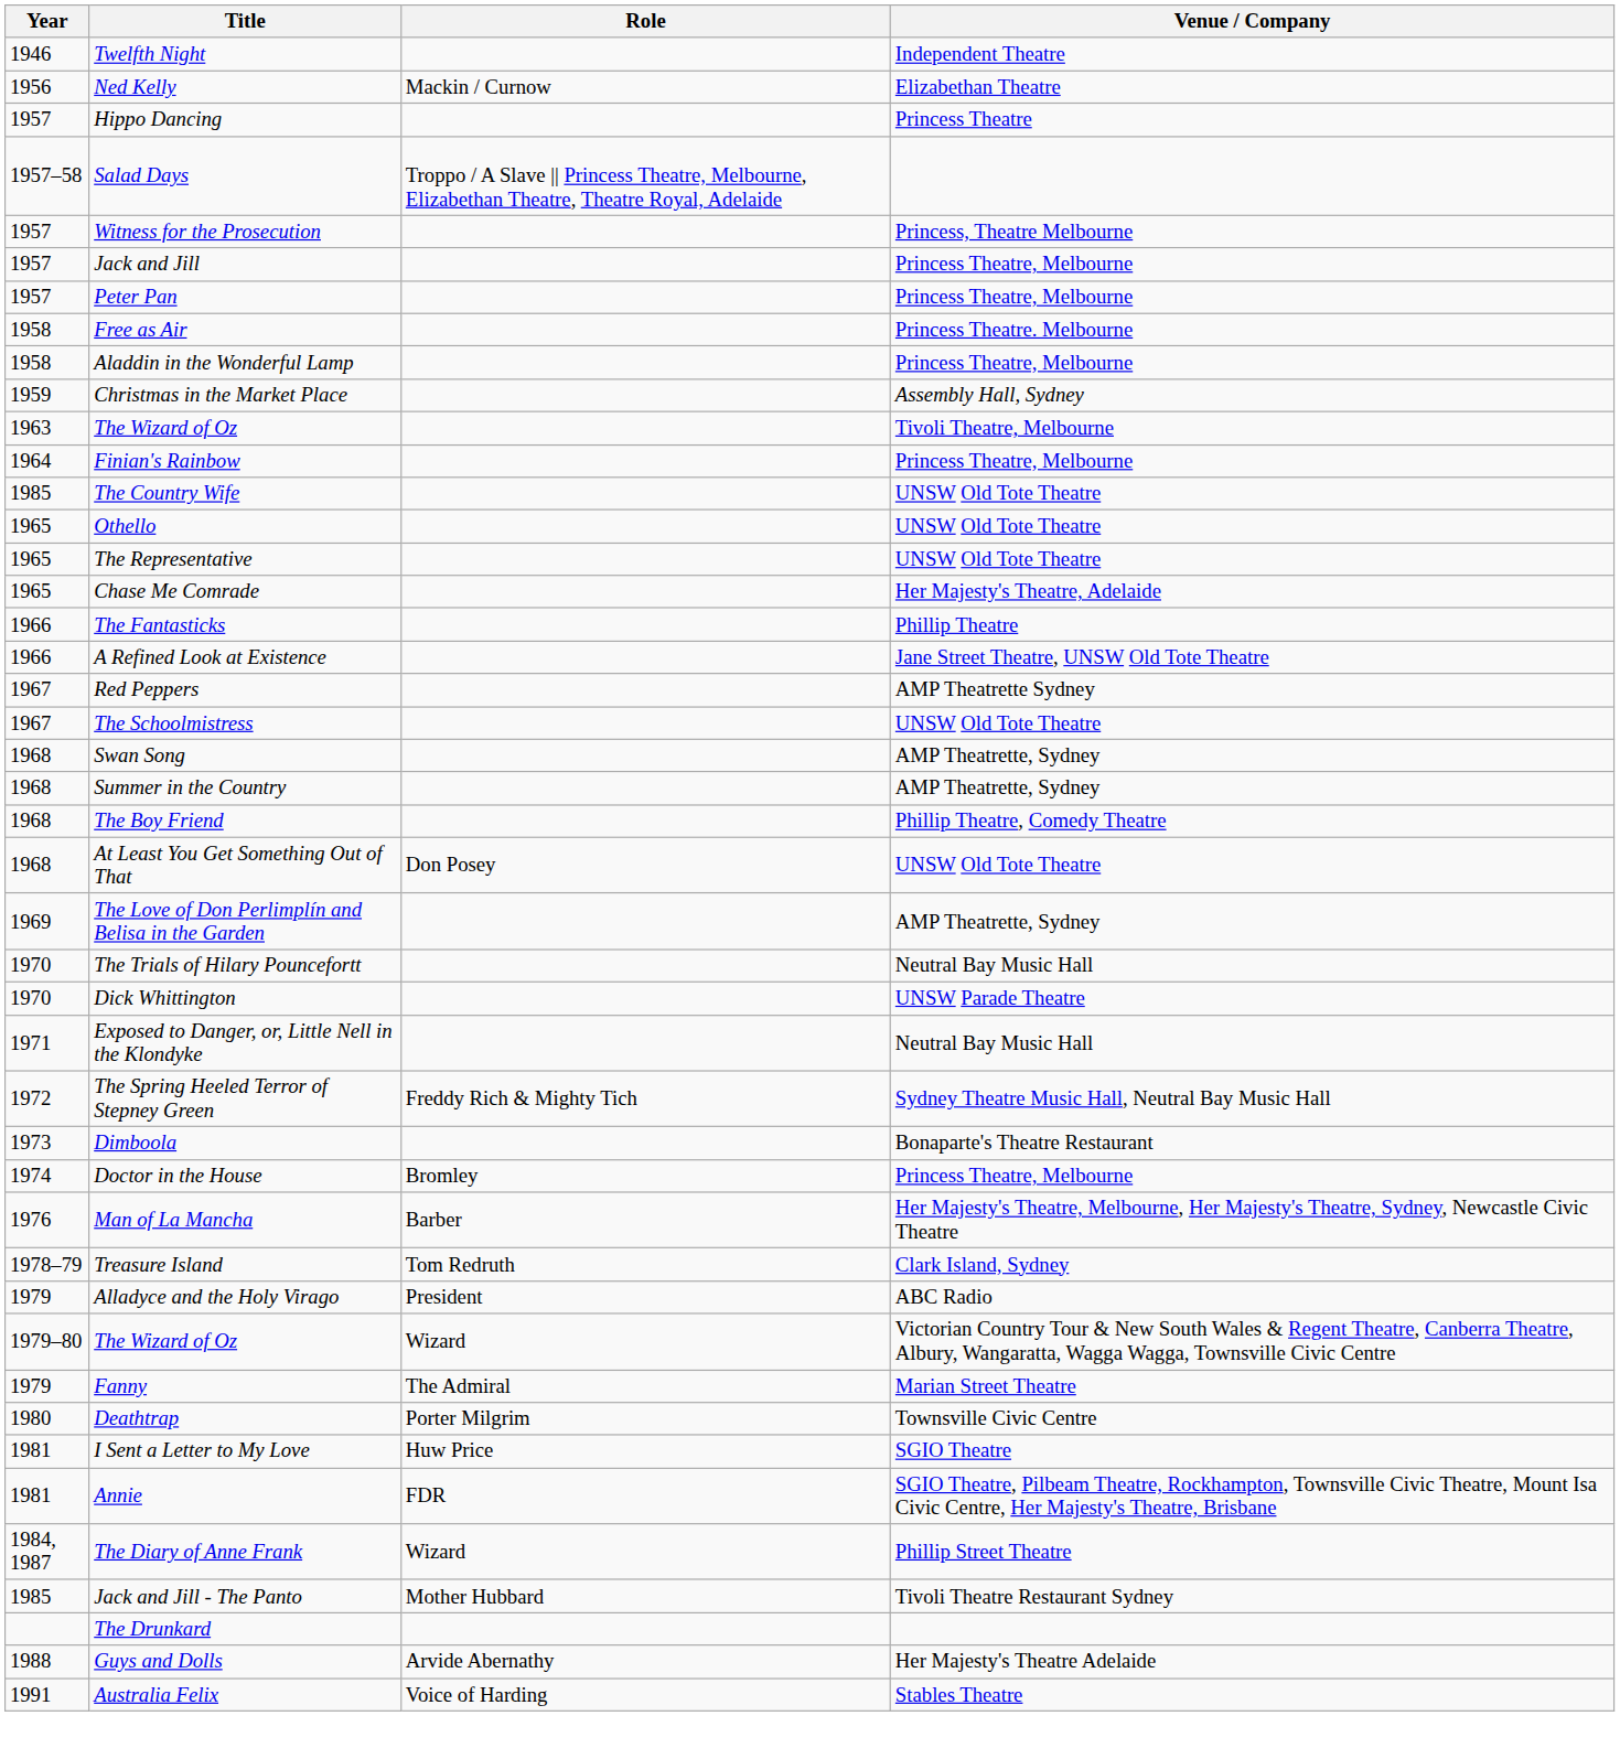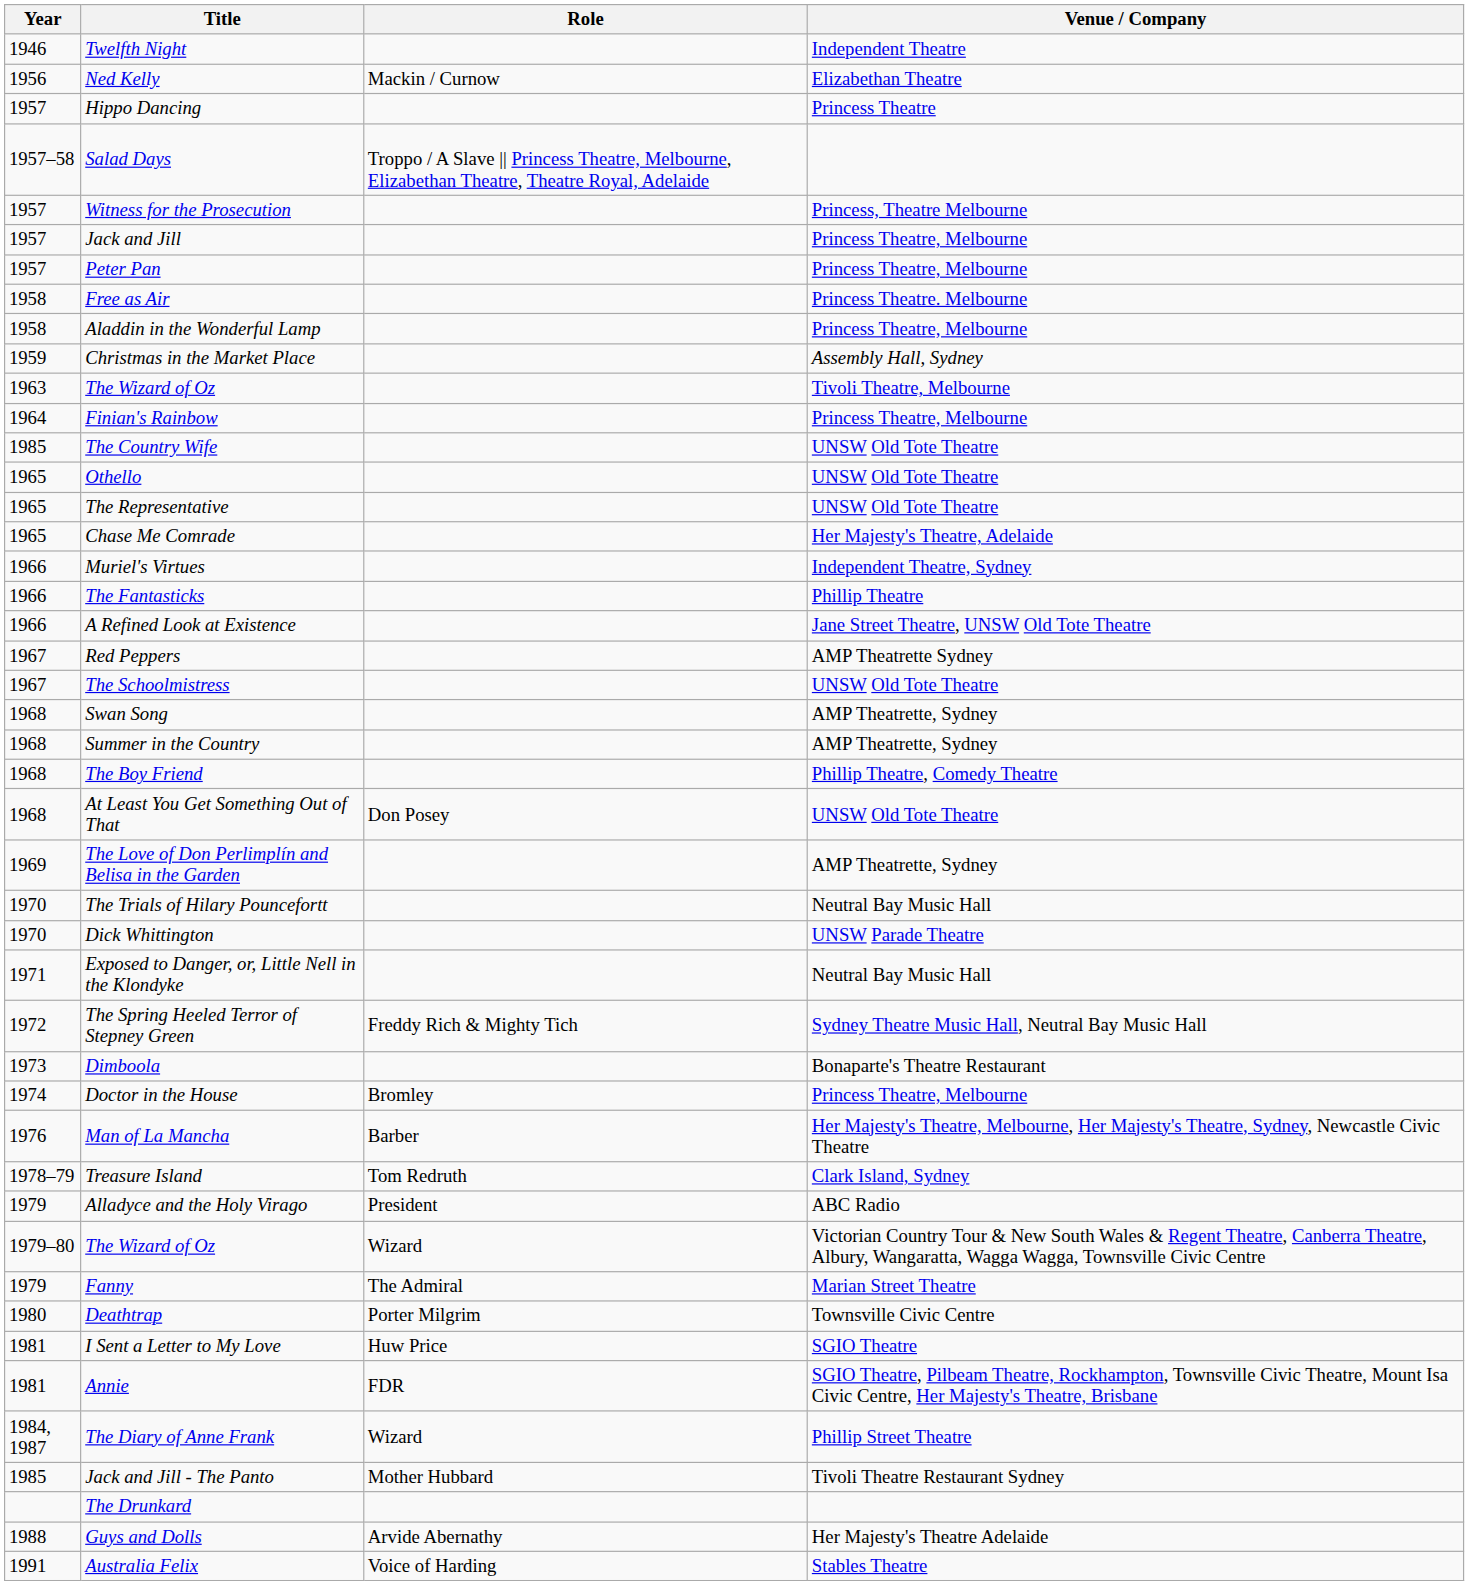 <table class="wikitable">
 <tr>
 <th>Year</th>
 <th>Title</th>
 <th>Role</th>
 <th>Venue / Company</th>
 </tr>
 <tr>
 <td>1946</td>
 <td><em><a href='#'>Twelfth Night</a></em></td>
 <td></td>
 <td><a href='#'>Independent Theatre</a></td>
 </tr>
 <tr>
 <td>1956</td>
 <td><em><a href='#'>Ned Kelly</a></em></td>
 <td>Mackin / Curnow</td>
 <td><a href='#'>Elizabethan Theatre</a></td>
 </tr>
 <tr>
 <td>1957</td>
 <td><em>Hippo Dancing</em></td>
 <td></td>
 <td><a href='#'>Princess Theatre</a></td>
 </tr>
 <tr>
 <td>1957–58</td>
 <td><em><a href='#'>Salad Days</a></em></td>
 <td><br>Troppo / A Slave || <a href='#'>Princess Theatre, Melbourne</a>, <a href='#'>Elizabethan Theatre</a>, <a href='#'>Theatre Royal, Adelaide</a></td>
 </tr>
 <tr>
 <td>1957</td>
 <td><em><a href='#'>Witness for the Prosecution</a></em></td>
 <td></td>
 <td><a href='#'>Princess, Theatre Melbourne</a></td>
 </tr>
 <tr>
 <td>1957</td>
 <td><em>Jack and Jill</em></td>
 <td></td>
 <td><a href='#'>Princess Theatre, Melbourne</a></td>
 </tr>
 <tr>
 <td>1957</td>
 <td><em><a href='#'>Peter Pan</a></em></td>
 <td></td>
 <td><a href='#'>Princess Theatre, Melbourne</a></td>
 </tr>
 <tr>
 <td>1958</td>
 <td><em><a href='#'>Free as Air</a></em></td>
 <td></td>
 <td><a href='#'>Princess Theatre. Melbourne</a></td>
 </tr>
 <tr>
 <td>1958</td>
 <td><em>Aladdin in the Wonderful Lamp</em></td>
 <td></td>
 <td><a href='#'>Princess Theatre, Melbourne</a></td>
 </tr>
 <tr>
 <td>1959</td>
 <td><em>Christmas in the Market Place</em></td>
 <td></td>
 <td><em>Assembly Hall, Sydney</em></td>
 </tr>
 <tr>
 <td>1963</td>
 <td><em><a href='#'>The Wizard of Oz</a></em></td>
 <td></td>
 <td><a href='#'>Tivoli Theatre, Melbourne</a></td>
 </tr>
 <tr>
 <td>1964</td>
 <td><em><a href='#'>Finian's Rainbow</a></em></td>
 <td></td>
 <td><a href='#'>Princess Theatre, Melbourne</a></td>
 </tr>
 <tr>
 <td>1985</td>
 <td><em><a href='#'>The Country Wife</a></em></td>
 <td></td>
 <td><a href='#'>UNSW</a> <a href='#'>Old Tote Theatre</a></td>
 </tr>
 <tr>
 <td>1965</td>
 <td><em><a href='#'>Othello</a></em></td>
 <td></td>
 <td><a href='#'>UNSW</a> <a href='#'>Old Tote Theatre</a></td>
 </tr>
 <tr>
 <td>1965</td>
 <td><em>The Representative</em></td>
 <td></td>
 <td><a href='#'>UNSW</a> <a href='#'>Old Tote Theatre</a></td>
 </tr>
 <tr>
 <td>1965</td>
 <td><em>Chase Me Comrade</em></td>
 <td></td>
 <td><a href='#'>Her Majesty's Theatre, Adelaide</a></td>
+</tr>
+<tr>
+<td>1966</td>
+<td><em>Muriel's Virtues</em></td>
+<td></td>
+<td><a href='#'>Independent Theatre, Sydney</a></td>
 </tr>
 <tr>
 <td>1966</td>
 <td><em><a href='#'>The Fantasticks</a></em></td>
 <td></td>
 <td><a href='#'>Phillip Theatre</a></td>
 </tr>
 <tr>
 <td>1966</td>
 <td><em>A Refined Look at Existence</em></td>
 <td></td>
 <td><a href='#'>Jane Street Theatre</a>,  <a href='#'>UNSW</a> <a href='#'>Old Tote Theatre</a></td>
 </tr>
 <tr>
 <td>1967</td>
 <td><em>Red Peppers</em></td>
 <td></td>
 <td>AMP Theatrette Sydney</td>
 </tr>
 <tr>
 <td>1967</td>
 <td><em><a href='#'>The Schoolmistress</a></em></td>
 <td></td>
 <td><a href='#'>UNSW</a> <a href='#'>Old Tote Theatre</a></td>
 </tr>
 <tr>
 <td>1968</td>
 <td><em>Swan Song</em></td>
 <td></td>
 <td>AMP Theatrette, Sydney</td>
 </tr>
 <tr>
 <td>1968</td>
 <td><em>Summer in the Country</em></td>
 <td></td>
 <td>AMP Theatrette, Sydney</td>
 </tr>
 <tr>
 <td>1968</td>
 <td><em><a href='#'>The Boy Friend</a></em></td>
 <td></td>
 <td><a href='#'>Phillip Theatre</a>, <a href='#'>Comedy Theatre</a></td>
 </tr>
 <tr>
 <td>1968</td>
 <td><em>At Least You Get Something Out of That</em></td>
 <td>Don Posey</td>
 <td><a href='#'>UNSW</a> <a href='#'>Old Tote Theatre</a></td>
 </tr>
 <tr>
 <td>1969</td>
 <td><em><a href='#'>The Love of Don Perlimplín and Belisa in the Garden</a></em></td>
 <td></td>
 <td>AMP Theatrette, Sydney</td>
 </tr>
 <tr>
 <td>1970</td>
 <td><em>The Trials of Hilary Pouncefortt</em></td>
 <td></td>
 <td>Neutral Bay Music Hall</td>
 </tr>
 <tr>
 <td>1970</td>
 <td><em>Dick Whittington</em></td>
 <td></td>
 <td><a href='#'>UNSW</a> <a href='#'>Parade Theatre</a></td>
 </tr>
 <tr>
 <td>1971</td>
 <td><em>Exposed to Danger, or, Little Nell in the Klondyke</em></td>
 <td></td>
 <td>Neutral Bay Music Hall</td>
 </tr>
 <tr>
 <td>1972</td>
 <td><em>The Spring Heeled Terror of Stepney Green</em></td>
 <td>Freddy Rich & Mighty Tich</td>
 <td><a href='#'>Sydney Theatre Music Hall</a>, Neutral Bay Music Hall</td>
 </tr>
 <tr>
 <td>1973</td>
 <td><em><a href='#'>Dimboola</a></em></td>
 <td></td>
 <td>Bonaparte's Theatre Restaurant</td>
 </tr>
 <tr>
 <td>1974</td>
 <td><em>Doctor in the House</em></td>
 <td>Bromley</td>
 <td><a href='#'>Princess Theatre, Melbourne</a></td>
 </tr>
 <tr>
 <td>1976</td>
 <td><em><a href='#'>Man of La Mancha</a></em></td>
 <td>Barber</td>
 <td><a href='#'>Her Majesty's Theatre, Melbourne</a>, <a href='#'>Her Majesty's Theatre, Sydney</a>, Newcastle Civic Theatre</td>
 </tr>
 <tr>
 <td>1978–79</td>
 <td><em>Treasure Island</em></td>
 <td>Tom Redruth</td>
 <td><a href='#'>Clark Island, Sydney</a></td>
 </tr>
 <tr>
 <td>1979</td>
 <td><em>Alladyce and the Holy Virago</em></td>
 <td>President</td>
 <td>ABC Radio</td>
 </tr>
 <tr>
 <td>1979–80</td>
 <td><em><a href='#'>The Wizard of Oz</a></em></td>
 <td>Wizard</td>
 <td>Victorian Country Tour & New South Wales & <a href='#'>Regent Theatre</a>, <a href='#'>Canberra Theatre</a>, Albury,  Wangaratta, Wagga Wagga, Townsville Civic Centre</td>
 </tr>
 <tr>
 <td>1979</td>
 <td><em><a href='#'>Fanny</a></em></td>
 <td>The Admiral</td>
 <td><a href='#'>Marian Street Theatre</a></td>
 </tr>
 <tr>
 <td>1980</td>
 <td><em><a href='#'>Deathtrap</a></em></td>
 <td>Porter Milgrim</td>
 <td>Townsville Civic Centre</td>
 </tr>
 <tr>
 <td>1981</td>
 <td><em>I Sent a Letter to My Love</em></td>
 <td>Huw Price</td>
 <td><a href='#'>SGIO Theatre</a></td>
 </tr>
 <tr>
 <td>1981</td>
 <td><em><a href='#'>Annie</a></em></td>
 <td>FDR</td>
 <td><a href='#'>SGIO Theatre</a>, <a href='#'>Pilbeam Theatre, Rockhampton</a>, Townsville Civic Theatre, Mount Isa Civic Centre, <a href='#'>Her Majesty's Theatre, Brisbane</a></td>
 </tr>
 <tr>
 <td>1984, 1987</td>
 <td><em><a href='#'>The Diary of Anne Frank</a></em></td>
 <td>Wizard</td>
 <td><a href='#'>Phillip Street Theatre</a></td>
 </tr>
 <tr>
 <td>1985</td>
 <td><em>Jack and Jill - The Panto</em></td>
 <td>Mother Hubbard</td>
 <td>Tivoli Theatre Restaurant Sydney</td>
 </tr>
 <tr>
 <td></td>
 <td><em><a href='#'>The Drunkard</a></em></td>
 <td></td>
 <td></td>
 </tr>
 <tr>
 <td>1988</td>
 <td><em><a href='#'>Guys and Dolls</a></em></td>
 <td>Arvide Abernathy</td>
 <td>Her Majesty's Theatre Adelaide</td>
 </tr>
 <tr>
 <td>1991</td>
 <td><em><a href='#'>Australia Felix</a></em></td>
 <td>Voice of Harding</td>
 <td><a href='#'>Stables Theatre</a></td>
 </tr>
 </table>
